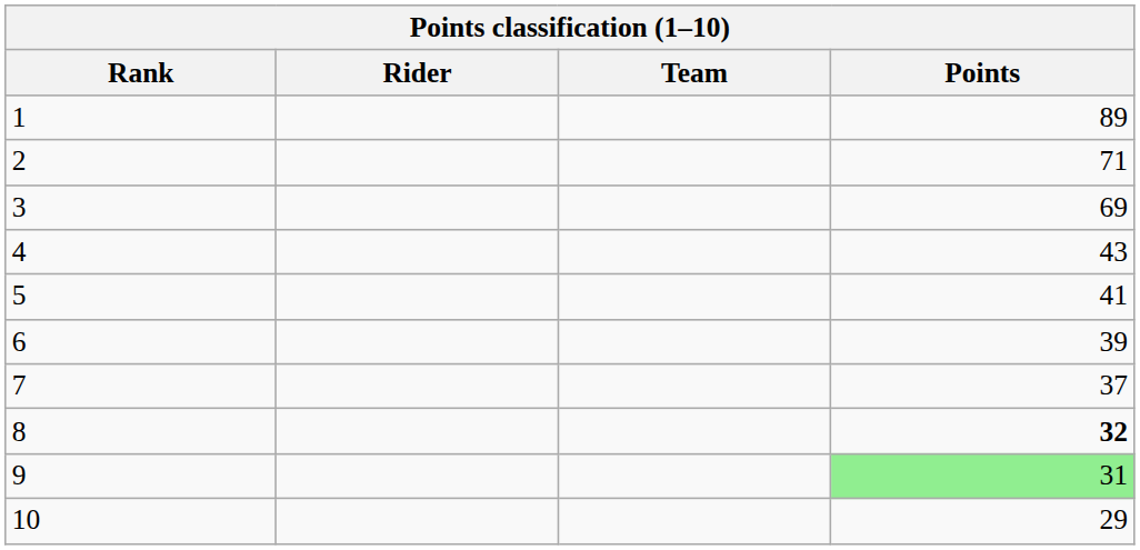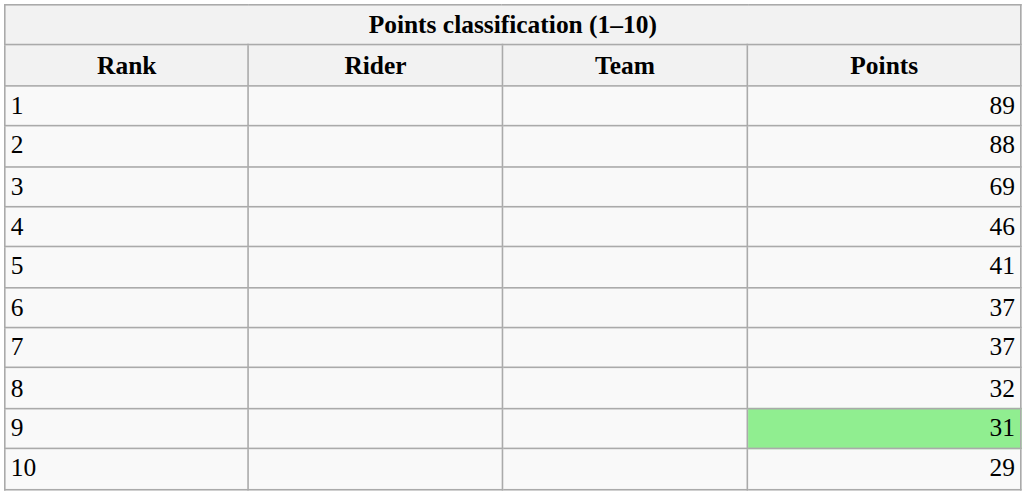 <table class="wikitable" style="width:40em;margin-bottom:0">
 <tr>
 <th colspan=4>Points classification (1–10)</th>
 </tr>
 <tr>
 <th>Rank</th>
 <th>Rider</th>
 <th>Team</th>
 <th>Points</th>
 </tr>
 <tr>
 <td>1</td>
 <td> </td>
 <td></td>
 <td align=right>89</td>
 </tr>
 <tr>
 <td>2</td>
 <td></td>
 <td></td>
-<td align=right>71</td>
+<td align=right>88</td>
 </tr>
 <tr>
 <td>3</td>
 <td> </td>
 <td></td>
 <td align=right>69</td>
 </tr>
 <tr>
 <td>4</td>
 <td></td>
 <td></td>
-<td align=right>43</td>
+<td align=right>46</td>
 </tr>
 <tr>
 <td>5</td>
 <td></td>
 <td></td>
 <td align=right>41</td>
 </tr>
 <tr>
 <td>6</td>
 <td></td>
 <td></td>
-<td align=right>39</td>
+<td align=right>37</td>
 </tr>
 <tr>
 <td>7</td>
 <td></td>
 <td></td>
 <td align=right>37</td>
 </tr>
 <tr>
 <td>8</td>
 <td></td>
 <td></td>
-<td align=right><strong>32</strong></td>
+<td align=right>32</td>
 </tr>
 <tr>
 <td>9</td>
 <td></td>
 <td></td>
 <td align=right style="background: lightgreen;">31</td>
 </tr>
 <tr>
 <td>10</td>
 <td></td>
 <td></td>
 <td align=right>29</td>
 </tr>
 </table>
